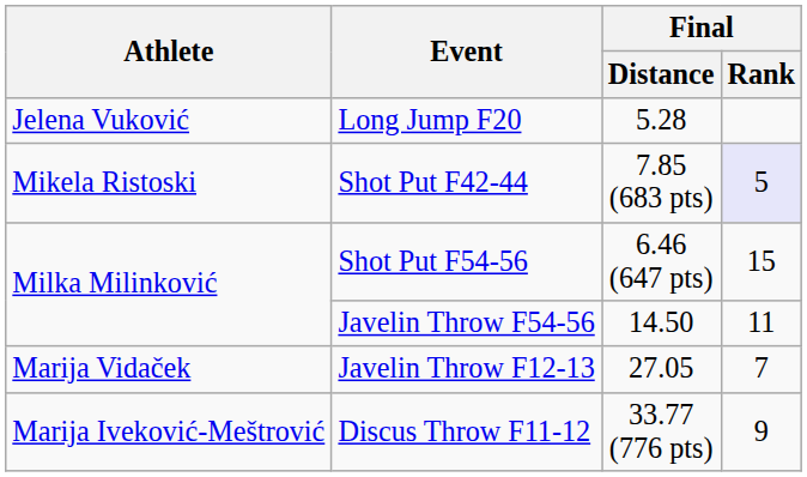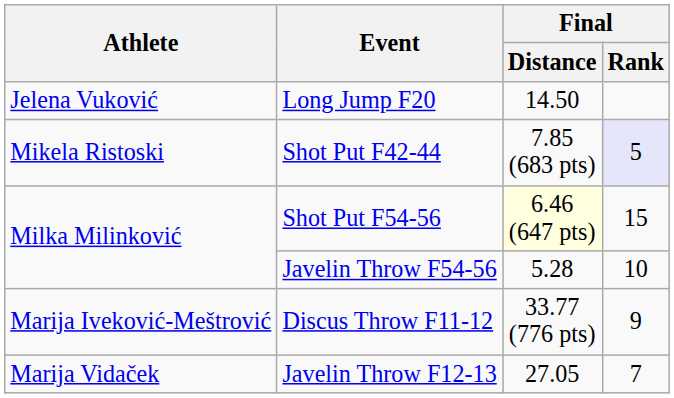 <table class="wikitable">
 <tr>
 <th rowspan="2">Athlete</th>
 <th rowspan="2">Event</th>
 <th colspan="2">Final</th>
 </tr>
 <tr>
 <th>Distance</th>
 <th>Rank</th>
 </tr>
 <tr align=center>
 <td align=left><a href='#'>Jelena Vuković</a></td>
 <td align=left><a href='#'>Long Jump F20</a></td>
-<td>5.28</td>
+<td>14.50</td>
 <td></td>
 </tr>
 <tr align=center>
 <td align=left><a href='#'>Mikela Ristoski</a></td>
 <td align=left><a href='#'>Shot Put F42-44</a></td>
 <td>7.85<br>(683 pts)</td>
 <td style="background: lavender;">5</td>
 </tr>
 <tr align=center>
 <td align=left rowspan=2><a href='#'>Milka Milinković</a></td>
 <td align=left><a href='#'>Shot Put F54-56</a></td>
-<td>6.46<br>(647 pts)</td>
+<td style="background: lightyellow;">6.46<br>(647 pts)</td>
 <td>15</td>
 </tr>
 <tr align=center>
 <td align=left><a href='#'>Javelin Throw F54-56</a></td>
-<td>14.50</td>
-<td>11</td>
+<td>5.28</td>
+<td>10</td>
+</tr>
+<tr align=center>
+<td align=left><a href='#'>Marija Iveković-Meštrović</a></td>
+<td align=left><a href='#'>Discus Throw F11-12</a></td>
+<td>33.77<br>(776 pts)</td>
+<td>9</td>
 </tr>
 <tr align=center>
 <td align=left><a href='#'>Marija Vidaček</a></td>
 <td align=left><a href='#'>Javelin Throw F12-13</a></td>
 <td>27.05</td>
 <td>7</td>
 </tr>
-<tr align=center>
-<td align=left><a href='#'>Marija Iveković-Meštrović</a></td>
-<td align=left><a href='#'>Discus Throw F11-12</a></td>
-<td>33.77<br>(776 pts)</td>
-<td>9</td>
-</tr>
 </table>
